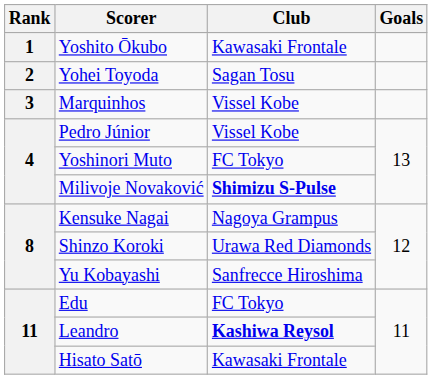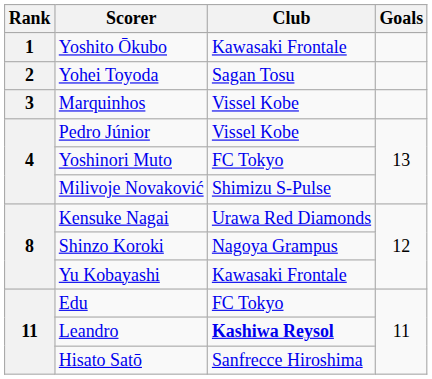 <table class="wikitable">
 <tr>
 <th>Rank</th>
 <th>Scorer</th>
 <th>Club</th>
 <th>Goals</th>
 </tr>
 <tr>
 <th>1</th>
 <td> <a href='#'>Yoshito Ōkubo</a></td>
 <td><a href='#'>Kawasaki Frontale</a></td>
 <td></td>
 </tr>
 <tr>
 <th>2</th>
 <td> <a href='#'>Yohei Toyoda</a></td>
 <td><a href='#'>Sagan Tosu</a></td>
 <td></td>
 </tr>
 <tr>
 <th>3</th>
 <td> <a href='#'>Marquinhos</a></td>
 <td><a href='#'>Vissel Kobe</a></td>
 <td></td>
 </tr>
 <tr>
 <th rowspan=3>4</th>
 <td> <a href='#'>Pedro Júnior</a></td>
 <td><a href='#'>Vissel Kobe</a></td>
 <td rowspan=3 align=center>13</td>
 </tr>
 <tr>
 <td> <a href='#'>Yoshinori Muto</a></td>
 <td><a href='#'>FC Tokyo</a></td>
 </tr>
 <tr>
 <td> <a href='#'>Milivoje Novaković</a></td>
-<td><strong><a href='#'>Shimizu S-Pulse</a></strong></td>
+<td><a href='#'>Shimizu S-Pulse</a></td>
 </tr>
 <tr>
 <th rowspan=3>8</th>
 <td> <a href='#'>Kensuke Nagai</a></td>
-<td><a href='#'>Nagoya Grampus</a></td>
+<td><a href='#'>Urawa Red Diamonds</a></td>
 <td rowspan=3 align=center>12</td>
 </tr>
 <tr>
 <td> <a href='#'>Shinzo Koroki</a></td>
-<td><a href='#'>Urawa Red Diamonds</a></td>
+<td><a href='#'>Nagoya Grampus</a></td>
 </tr>
 <tr>
 <td> <a href='#'>Yu Kobayashi</a></td>
-<td><a href='#'>Sanfrecce Hiroshima</a></td>
+<td><a href='#'>Kawasaki Frontale</a></td>
 </tr>
 <tr>
 <th rowspan=3>11</th>
 <td> <a href='#'>Edu</a></td>
 <td><a href='#'>FC Tokyo</a></td>
 <td rowspan=3 align=center>11</td>
 </tr>
 <tr>
 <td> <a href='#'>Leandro</a></td>
 <td><strong><a href='#'>Kashiwa Reysol</a></strong></td>
 </tr>
 <tr>
 <td> <a href='#'>Hisato Satō</a></td>
-<td><a href='#'>Kawasaki Frontale</a></td>
+<td><a href='#'>Sanfrecce Hiroshima</a></td>
 </tr>
 </table>
